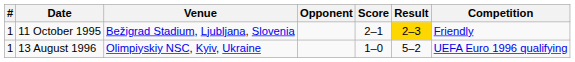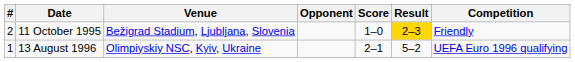 <table class="wikitable">
 <tr>
 <th>#</th>
 <th>Date</th>
 <th>Venue</th>
 <th>Opponent</th>
 <th>Score</th>
 <th>Result</th>
 <th>Competition</th>
 </tr>
 <tr>
-<td>1</td>
+<td>2</td>
 <td>11 October 1995</td>
 <td><a href='#'>Bežigrad Stadium</a>, <a href='#'>Ljubljana</a>, <a href='#'>Slovenia</a></td>
 <td></td>
-<td align=center>2–1</td>
+<td align=center>1–0</td>
 <td align=center style="background: gold;">2–3</td>
 <td><a href='#'>Friendly</a></td>
 </tr>
 <tr>
 <td>1</td>
 <td>13 August 1996</td>
 <td><a href='#'>Olimpiyskiy NSC</a>, <a href='#'>Kyiv</a>, <a href='#'>Ukraine</a></td>
 <td></td>
-<td align=center>1–0</td>
+<td align=center>2–1</td>
 <td align=center>5–2</td>
 <td><a href='#'>UEFA Euro 1996 qualifying</a></td>
 </tr>
 </table>
